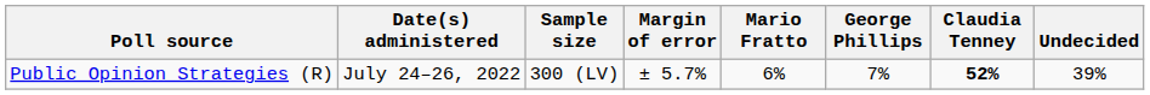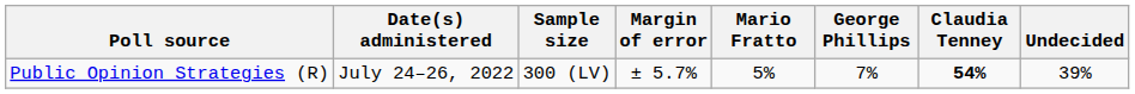 <table class="wikitable" style="font-size:90%;text-align:center;">
 <tr style="vertical-align:bottom">
 <th>Poll source</th>
 <th>Date(s)<br>administered</th>
 <th>Sample<br>size</th>
 <th>Margin<br>of error</th>
 <th style="width:60px;">Mario<br>Fratto</th>
 <th style="width:60px;">George<br>Phillips</th>
 <th style="width:60px;">Claudia<br>Tenney</th>
 <th>Undecided</th>
 </tr>
 <tr>
 <td style="text-align:left;"><a href='#'>Public Opinion Strategies</a> (R)</td>
 <td>July 24–26, 2022</td>
 <td>300 (LV)</td>
 <td>± 5.7%</td>
-<td>6%</td>
+<td>5%</td>
 <td>7%</td>
-<td><strong>52%</strong></td>
+<td><strong>54%</strong></td>
 <td>39%</td>
 </tr>
 </table>
